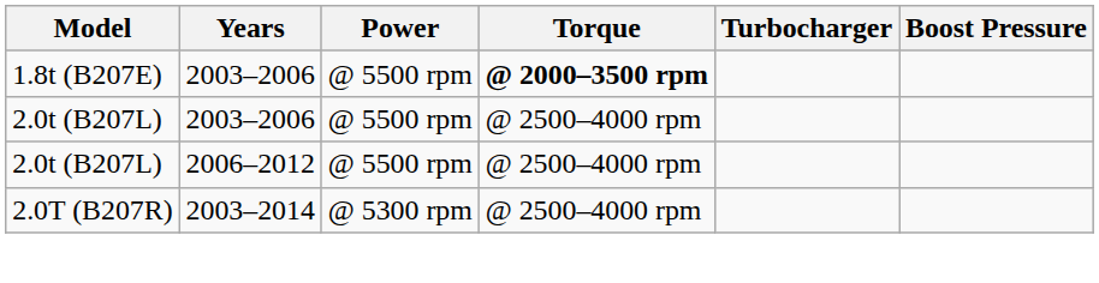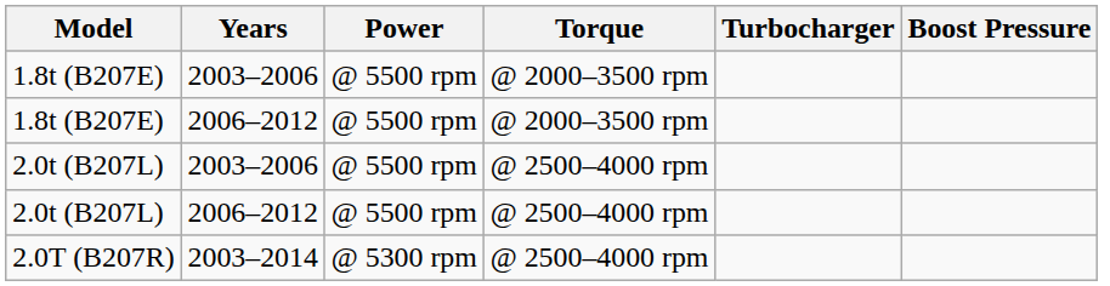 <table class="wikitable">
 <tr>
 <th scope="col">Model</th>
 <th scope="col">Years</th>
 <th scope="col">Power</th>
 <th scope="col">Torque</th>
 <th scope="col">Turbocharger</th>
 <th scope="col">Boost Pressure</th>
 </tr>
 <tr>
 <td>1.8t (B207E)</td>
 <td>2003–2006</td>
 <td> @ 5500 rpm</td>
-<td><strong> @ 2000–3500 rpm</strong></td>
+<td> @ 2000–3500 rpm</td>
+<td></td>
+<td></td>
+</tr>
+<tr>
+<td>1.8t (B207E)</td>
+<td>2006–2012</td>
+<td> @ 5500 rpm</td>
+<td> @ 2000–3500 rpm</td>
 <td></td>
 <td></td>
 </tr>
 <tr>
 <td>2.0t (B207L)</td>
 <td>2003–2006</td>
 <td> @ 5500 rpm</td>
 <td> @ 2500–4000 rpm</td>
 <td></td>
 <td></td>
 </tr>
 <tr>
 <td>2.0t (B207L)</td>
 <td>2006–2012</td>
 <td> @ 5500 rpm</td>
 <td> @ 2500–4000 rpm</td>
 <td></td>
 <td></td>
 </tr>
 <tr>
 <td>2.0T (B207R)</td>
 <td>2003–2014</td>
 <td> @ 5300 rpm</td>
 <td> @ 2500–4000 rpm</td>
 <td></td>
 <td></td>
 </tr>
 </table>
